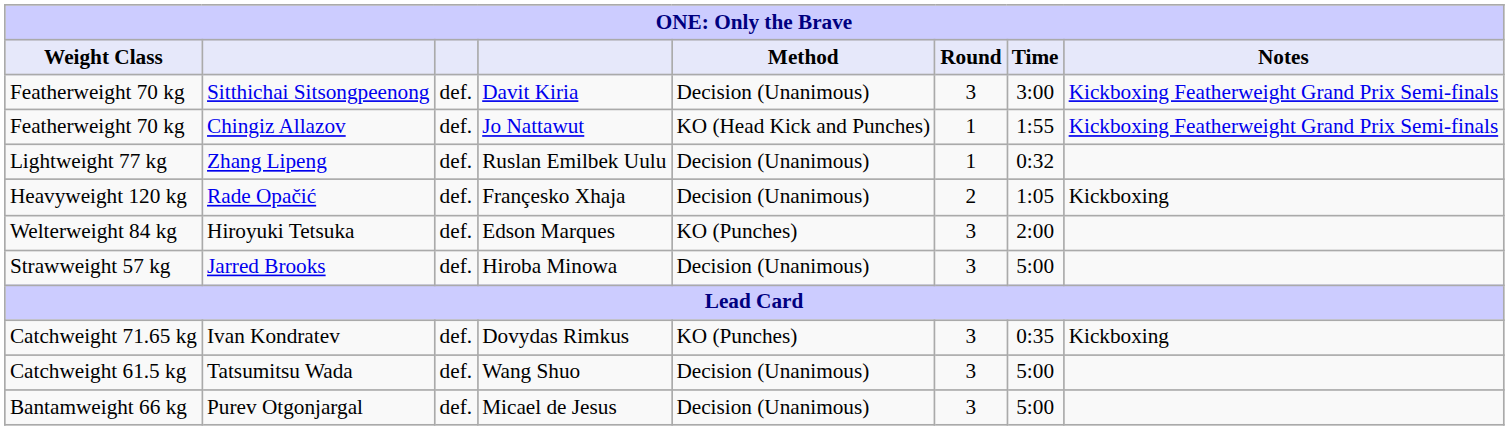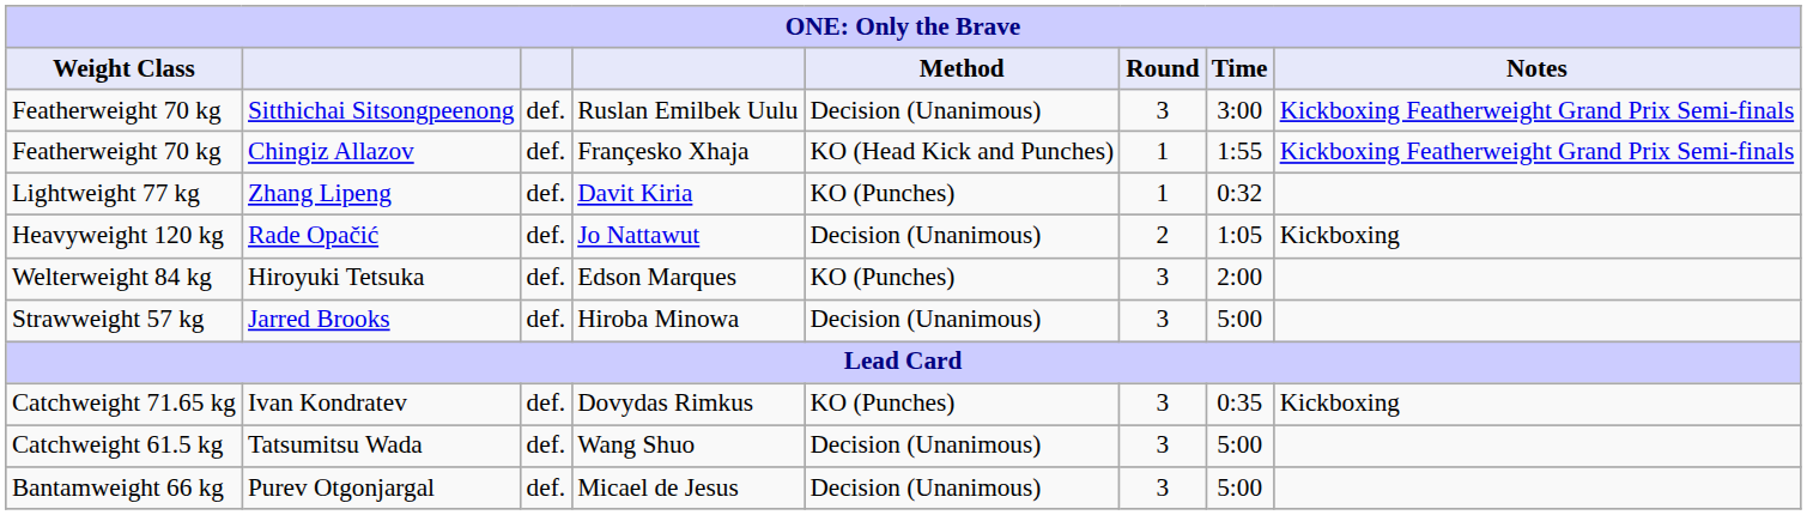 <table class="wikitable" style="font-size: 80%;">
 <tr>
 <th colspan="8" style="background-color: #ccf; color: #000080; text-align: center;"><strong>ONE: Only the Brave</strong></th>
 </tr>
 <tr>
 <th colspan="1" style="background-color: #E6E8FA; color: #000000; text-align: center;">Weight Class</th>
 <th colspan="1" style="background-color: #E6E8FA; color: #000000; text-align: center;"></th>
 <th colspan="1" style="background-color: #E6E8FA; color: #000000; text-align: center;"></th>
 <th colspan="1" style="background-color: #E6E8FA; color: #000000; text-align: center;"></th>
 <th colspan="1" style="background-color: #E6E8FA; color: #000000; text-align: center;">Method</th>
 <th colspan="1" style="background-color: #E6E8FA; color: #000000; text-align: center;">Round</th>
 <th colspan="1" style="background-color: #E6E8FA; color: #000000; text-align: center;">Time</th>
 <th colspan="1" style="background-color: #E6E8FA; color: #000000; text-align: center;">Notes</th>
 </tr>
 <tr>
 <td>Featherweight 70 kg</td>
 <td> <a href='#'>Sitthichai Sitsongpeenong</a></td>
 <td>def.</td>
-<td> <a href='#'>Davit Kiria</a></td>
+<td> Ruslan Emilbek Uulu</td>
 <td>Decision (Unanimous)</td>
 <td align=center>3</td>
 <td align=center>3:00</td>
 <td><a href='#'>Kickboxing Featherweight Grand Prix Semi-finals</a></td>
 </tr>
 <tr>
 <td>Featherweight 70 kg</td>
 <td> <a href='#'>Chingiz Allazov</a></td>
 <td>def.</td>
-<td> <a href='#'>Jo Nattawut</a></td>
+<td> Françesko Xhaja</td>
 <td>KO (Head Kick and Punches)</td>
 <td align=center>1</td>
 <td align=center>1:55</td>
 <td><a href='#'>Kickboxing Featherweight Grand Prix Semi-finals</a></td>
 </tr>
 <tr>
 <td>Lightweight 77 kg</td>
 <td> <a href='#'>Zhang Lipeng</a></td>
 <td>def.</td>
-<td> Ruslan Emilbek Uulu</td>
-<td>Decision (Unanimous)</td>
+<td> <a href='#'>Davit Kiria</a></td>
+<td>KO (Punches)</td>
 <td align=center>1</td>
 <td align=center>0:32</td>
 <td></td>
 </tr>
 <tr>
 <td>Heavyweight 120 kg</td>
 <td> <a href='#'>Rade Opačić</a></td>
 <td>def.</td>
-<td> Françesko Xhaja</td>
+<td> <a href='#'>Jo Nattawut</a></td>
 <td>Decision (Unanimous)</td>
 <td align=center>2</td>
 <td align=center>1:05</td>
 <td>Kickboxing</td>
 </tr>
 <tr>
 <td>Welterweight 84 kg</td>
 <td> Hiroyuki Tetsuka</td>
 <td>def.</td>
 <td> Edson Marques</td>
 <td>KO (Punches)</td>
 <td align=center>3</td>
 <td align=center>2:00</td>
 <td></td>
 </tr>
 <tr>
 <td>Strawweight 57 kg</td>
 <td> <a href='#'>Jarred Brooks</a></td>
 <td>def.</td>
 <td> Hiroba Minowa</td>
 <td>Decision (Unanimous)</td>
 <td align=center>3</td>
 <td align=center>5:00</td>
 <td></td>
 </tr>
 <tr>
 <td ! colspan="8" style="background-color: #ccf; color: #000080; text-align: center;"><strong>Lead Card</strong></td>
 </tr>
 <tr>
 <td>Catchweight 71.65 kg</td>
 <td> Ivan Kondratev</td>
 <td>def.</td>
 <td> Dovydas Rimkus</td>
 <td>KO (Punches)</td>
 <td align=center>3</td>
 <td align=center>0:35</td>
 <td>Kickboxing</td>
 </tr>
 <tr>
 <td>Catchweight 61.5 kg</td>
 <td> Tatsumitsu Wada</td>
 <td>def.</td>
 <td> Wang Shuo</td>
 <td>Decision (Unanimous)</td>
 <td align=center>3</td>
 <td align=center>5:00</td>
 <td></td>
 </tr>
 <tr>
 <td>Bantamweight 66 kg</td>
 <td> Purev Otgonjargal</td>
 <td>def.</td>
 <td> Micael de Jesus</td>
 <td>Decision (Unanimous)</td>
 <td align=center>3</td>
 <td align=center>5:00</td>
 <td></td>
 </tr>
 </table>
